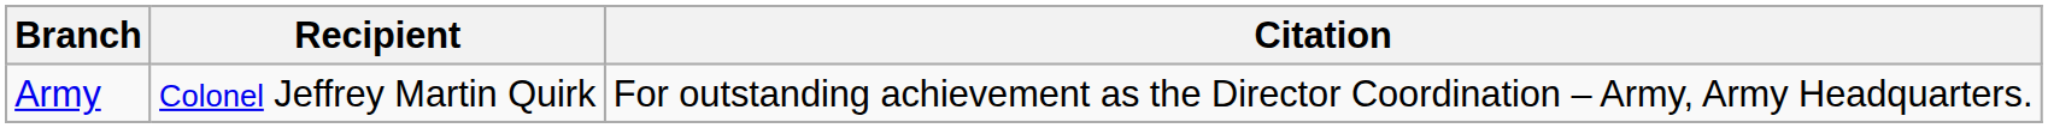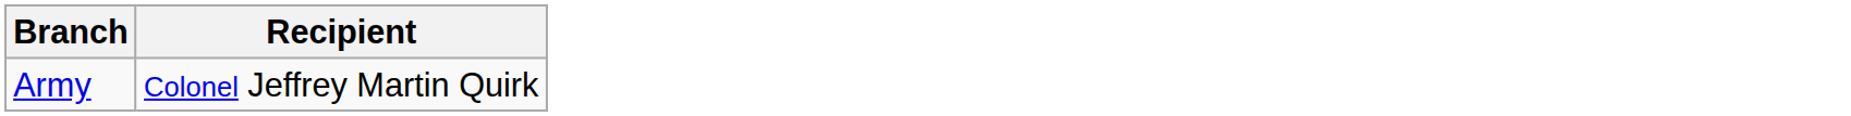 <table class="wikitable" style="font-size:95%;">
 <tr>
 <th>Branch</th>
 <th>Recipient</th>
-<th>Citation</th>
 </tr>
 <tr>
 <td><a href='#'>Army</a></td>
 <td><small><a href='#'>Colonel</a></small> Jeffrey Martin Quirk </td>
-<td>For outstanding achievement as the Director Coordination – Army, Army Headquarters.</td>
 </tr>
 </table>
